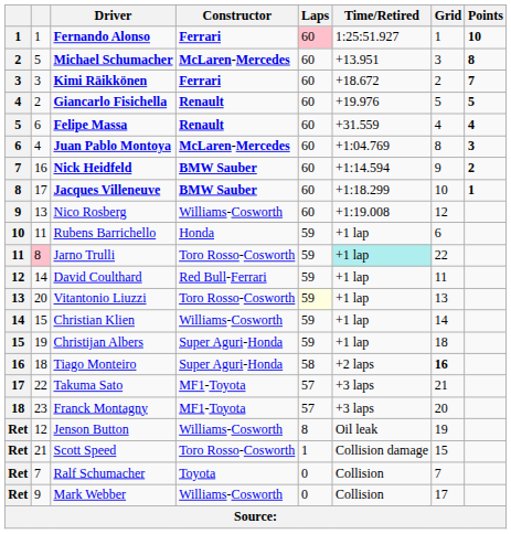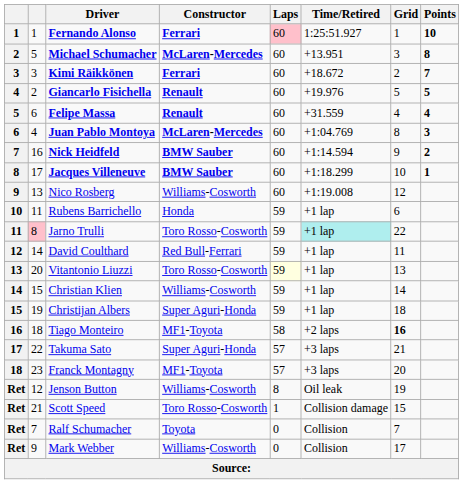 <table class="wikitable" style="font-size:85%;">
 <tr>
 <th></th>
 <th></th>
 <th>Driver</th>
 <th>Constructor</th>
 <th>Laps</th>
 <th>Time/Retired</th>
 <th>Grid</th>
 <th>Points</th>
 </tr>
 <tr>
 <th>1</th>
 <td>1</td>
 <td> <strong><a href='#'>Fernando Alonso</a></strong></td>
 <td><strong><a href='#'>Ferrari</a></strong></td>
 <td style="background: pink;">60</td>
 <td>1:25:51.927</td>
 <td>1</td>
 <td><strong>10</strong></td>
 </tr>
 <tr>
 <th>2</th>
 <td>5</td>
 <td> <strong><a href='#'>Michael Schumacher</a></strong></td>
 <td><strong><a href='#'>McLaren</a>-<a href='#'>Mercedes</a></strong></td>
 <td>60</td>
 <td>+13.951</td>
 <td>3</td>
 <td><strong>8</strong></td>
 </tr>
 <tr>
 <th>3</th>
 <td>3</td>
 <td> <strong><a href='#'>Kimi Räikkönen</a></strong></td>
 <td><strong><a href='#'>Ferrari</a></strong></td>
 <td>60</td>
 <td>+18.672</td>
 <td>2</td>
 <td><strong>7</strong></td>
 </tr>
 <tr>
 <th>4</th>
 <td>2</td>
 <td> <strong><a href='#'>Giancarlo Fisichella</a></strong></td>
 <td><strong><a href='#'>Renault</a></strong></td>
 <td>60</td>
 <td>+19.976</td>
 <td>5</td>
 <td><strong>5</strong></td>
 </tr>
 <tr>
 <th>5</th>
 <td>6</td>
 <td> <strong><a href='#'>Felipe Massa</a></strong></td>
 <td><strong><a href='#'>Renault</a></strong></td>
 <td>60</td>
 <td>+31.559</td>
 <td>4</td>
 <td><strong>4</strong></td>
 </tr>
 <tr>
 <th>6</th>
 <td>4</td>
 <td> <strong><a href='#'>Juan Pablo Montoya</a></strong></td>
 <td><strong><a href='#'>McLaren</a>-<a href='#'>Mercedes</a></strong></td>
 <td>60</td>
 <td>+1:04.769</td>
 <td>8</td>
 <td><strong>3</strong></td>
 </tr>
 <tr>
 <th>7</th>
 <td>16</td>
 <td> <strong><a href='#'>Nick Heidfeld</a></strong></td>
 <td><strong><a href='#'>BMW Sauber</a></strong></td>
 <td>60</td>
 <td>+1:14.594</td>
 <td>9</td>
 <td><strong>2</strong></td>
 </tr>
 <tr>
 <th>8</th>
 <td>17</td>
 <td> <strong><a href='#'>Jacques Villeneuve</a></strong></td>
 <td><strong><a href='#'>BMW Sauber</a></strong></td>
 <td>60</td>
 <td>+1:18.299</td>
 <td>10</td>
 <td><strong>1</strong></td>
 </tr>
 <tr>
 <th>9</th>
 <td>13</td>
 <td> <a href='#'>Nico Rosberg</a></td>
 <td><a href='#'>Williams</a>-<a href='#'>Cosworth</a></td>
 <td>60</td>
 <td>+1:19.008</td>
 <td>12</td>
 <td></td>
 </tr>
 <tr>
 <th>10</th>
 <td>11</td>
 <td> <a href='#'>Rubens Barrichello</a></td>
 <td><a href='#'>Honda</a></td>
 <td>59</td>
 <td>+1 lap</td>
 <td>6</td>
 <td></td>
 </tr>
 <tr>
 <th>11</th>
 <td style="background: pink;">8</td>
 <td> <a href='#'>Jarno Trulli</a></td>
 <td><a href='#'>Toro Rosso</a>-<a href='#'>Cosworth</a></td>
 <td>59</td>
 <td style="background: paleturquoise;">+1 lap</td>
 <td>22</td>
 <td></td>
 </tr>
 <tr>
 <th>12</th>
 <td>14</td>
 <td> <a href='#'>David Coulthard</a></td>
 <td><a href='#'>Red Bull</a>-<a href='#'>Ferrari</a></td>
 <td>59</td>
 <td>+1 lap</td>
 <td>11</td>
 <td></td>
 </tr>
 <tr>
 <th>13</th>
 <td>20</td>
 <td> <a href='#'>Vitantonio Liuzzi</a></td>
 <td><a href='#'>Toro Rosso</a>-<a href='#'>Cosworth</a></td>
 <td style="background: lightyellow;">59</td>
 <td>+1 lap</td>
 <td>13</td>
 <td></td>
 </tr>
 <tr>
 <th>14</th>
 <td>15</td>
 <td> <a href='#'>Christian Klien</a></td>
 <td><a href='#'>Williams</a>-<a href='#'>Cosworth</a></td>
 <td>59</td>
 <td>+1 lap</td>
 <td>14</td>
 <td></td>
 </tr>
 <tr>
 <th>15</th>
 <td>19</td>
 <td> <a href='#'>Christijan Albers</a></td>
 <td><a href='#'>Super Aguri</a>-<a href='#'>Honda</a></td>
 <td>59</td>
 <td>+1 lap</td>
 <td>18</td>
 <td></td>
 </tr>
 <tr>
 <th>16</th>
 <td>18</td>
 <td> <a href='#'>Tiago Monteiro</a></td>
-<td><a href='#'>Super Aguri</a>-<a href='#'>Honda</a></td>
+<td><a href='#'>MF1</a>-<a href='#'>Toyota</a></td>
 <td>58</td>
 <td>+2 laps</td>
 <td><strong>16</strong></td>
 <td></td>
 </tr>
 <tr>
 <th>17</th>
 <td>22</td>
 <td> <a href='#'>Takuma Sato</a></td>
-<td><a href='#'>MF1</a>-<a href='#'>Toyota</a></td>
+<td><a href='#'>Super Aguri</a>-<a href='#'>Honda</a></td>
 <td>57</td>
 <td>+3 laps</td>
 <td>21</td>
 <td></td>
 </tr>
 <tr>
 <th>18</th>
 <td>23</td>
 <td> <a href='#'>Franck Montagny</a></td>
 <td><a href='#'>MF1</a>-<a href='#'>Toyota</a></td>
 <td>57</td>
 <td>+3 laps</td>
 <td>20</td>
 <td></td>
 </tr>
 <tr>
 <th>Ret</th>
 <td>12</td>
 <td> <a href='#'>Jenson Button</a></td>
 <td><a href='#'>Williams</a>-<a href='#'>Cosworth</a></td>
 <td>8</td>
 <td>Oil leak</td>
 <td>19</td>
 <td></td>
 </tr>
 <tr>
 <th>Ret</th>
 <td>21</td>
 <td> <a href='#'>Scott Speed</a></td>
 <td><a href='#'>Toro Rosso</a>-<a href='#'>Cosworth</a></td>
 <td>1</td>
 <td>Collision damage</td>
 <td>15</td>
 <td></td>
 </tr>
 <tr>
 <th>Ret</th>
 <td>7</td>
 <td> <a href='#'>Ralf Schumacher</a></td>
 <td><a href='#'>Toyota</a></td>
 <td>0</td>
 <td>Collision</td>
 <td>7</td>
 <td></td>
 </tr>
 <tr>
 <th>Ret</th>
 <td>9</td>
 <td> <a href='#'>Mark Webber</a></td>
 <td><a href='#'>Williams</a>-<a href='#'>Cosworth</a></td>
 <td>0</td>
 <td>Collision</td>
 <td>17</td>
 <td></td>
 </tr>
 <tr>
 <th colspan="8">Source:</th>
 </tr>
 </table>
